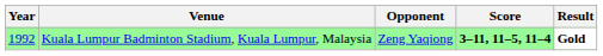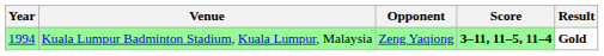 <table class="sortable wikitable" style="font-size: 90%;">
 <tr>
 <th>Year</th>
 <th>Venue</th>
 <th>Opponent</th>
 <th>Score</th>
 <th>Result</th>
 </tr>
 <tr style="background:#98FB98">
-<td align="center"><a href='#'>1992</a></td>
+<td align="center"><a href='#'>1994</a></td>
 <td align="left"><a href='#'>Kuala Lumpur Badminton Stadium</a>, <a href='#'>Kuala Lumpur</a>, Malaysia</td>
 <td align="left"> <a href='#'>Zeng Yaqiong</a></td>
 <td align="left"><strong>3–11, 11–5, 11–4</strong></td>
 <td style="text-align:left; background:white"> <strong>Gold</strong></td>
 </tr>
 </table>
